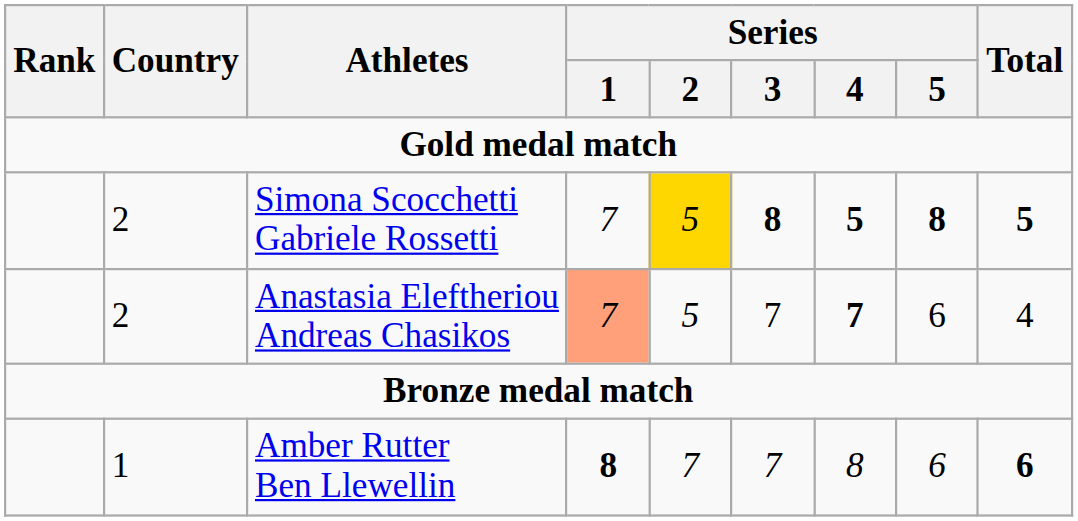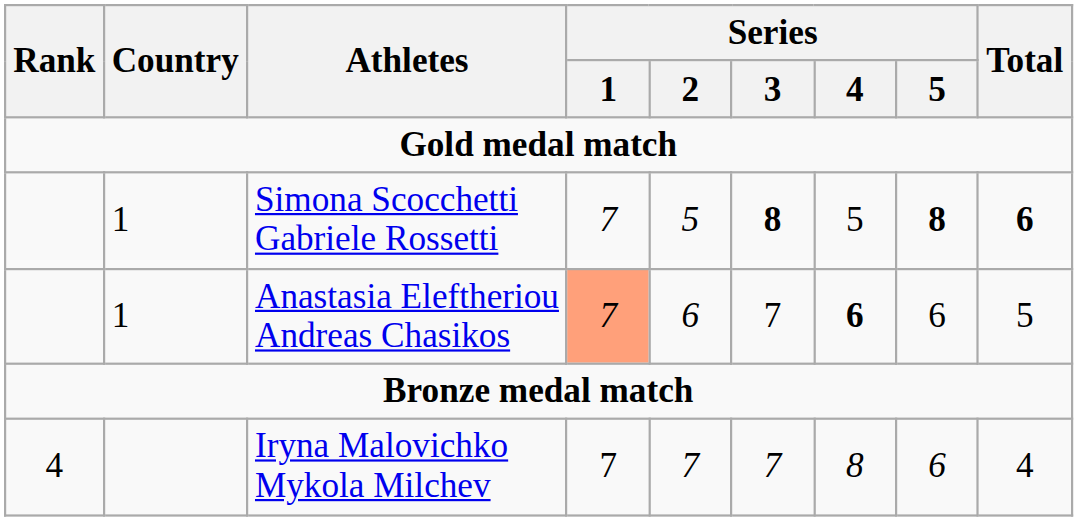 <table class="wikitable" style="text-align:center">
 <tr>
 <th rowspan=2>Rank</th>
 <th rowspan=2>Country</th>
 <th rowspan=2>Athletes</th>
 <th colspan=5>Series</th>
 <th rowspan=2>Total</th>
 </tr>
 <tr>
 <th width=30px>1</th>
 <th width=30px>2</th>
 <th width=30px>3</th>
 <th width=30px>4</th>
 <th width=30px>5</th>
 </tr>
 <tr>
 <td colspan=9><strong>Gold medal match</strong></td>
 </tr>
 <tr>
 <td></td>
-<td align=left> 2</td>
+<td align=left> 1</td>
 <td align=left><a href='#'>Simona Scocchetti</a><br><a href='#'>Gabriele Rossetti</a></td>
 <td><em>7</em></td>
-<td style="background: gold;"><em>5</em></td>
+<td><em>5</em></td>
 <td><strong>8</strong></td>
-<td><strong>5</strong></td>
+<td>5</td>
 <td><strong>8</strong></td>
-<td><strong>5</strong></td>
+<td><strong>6</strong></td>
 </tr>
 <tr>
 <td></td>
-<td align=left> 2</td>
+<td align=left> 1</td>
 <td align=left><a href='#'>Anastasia Eleftheriou</a><br><a href='#'>Andreas Chasikos</a></td>
 <td style="background: lightsalmon;"><em>7</em></td>
-<td><em>5</em></td>
+<td><em>6</em></td>
 <td>7</td>
-<td><strong>7</strong></td>
+<td><strong>6</strong></td>
 <td>6</td>
-<td>4</td>
+<td>5</td>
 </tr>
 <tr>
 <td colspan=9><strong>Bronze medal match</strong></td>
 </tr>
 <tr>
-<td></td>
-<td align=left> 1</td>
-<td align=left><a href='#'>Amber Rutter</a><br><a href='#'>Ben Llewellin</a></td>
-<td><strong>8</strong></td>
+<td>4</td>
+<td align=left></td>
+<td align=left><a href='#'>Iryna Malovichko</a><br><a href='#'>Mykola Milchev</a></td>
+<td>7</td>
 <td><em>7</em></td>
 <td><em>7</em></td>
 <td><em>8</em></td>
 <td><em>6</em></td>
-<td><strong>6</strong></td>
+<td>4</td>
 </tr>
 </table>
